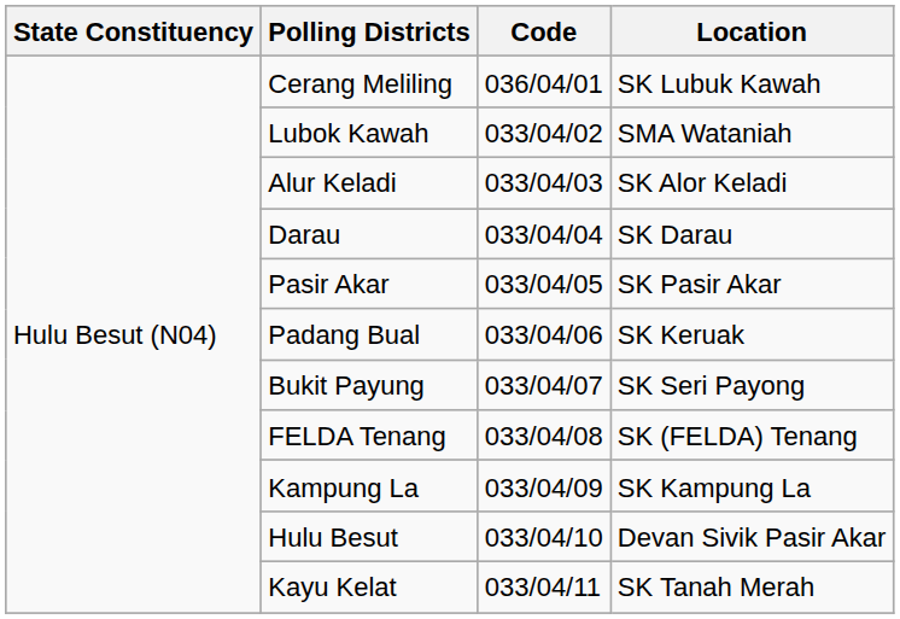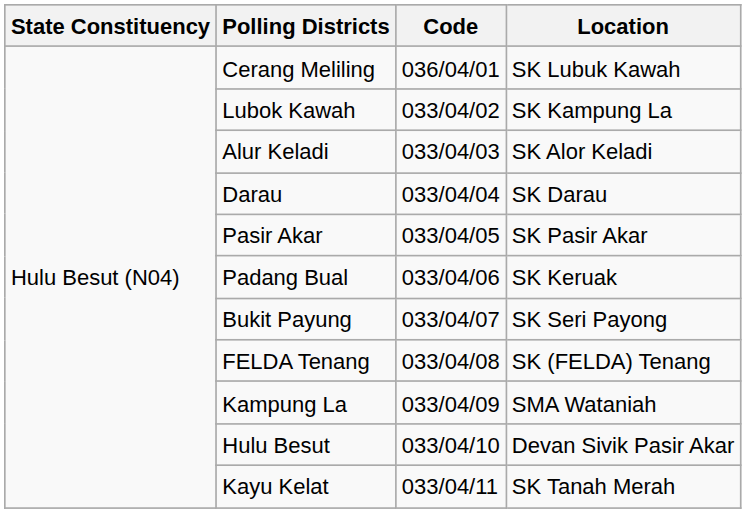 <table class="wikitable sortable mw-collapsible">
 <tr>
 <th><small>State Constituency</small></th>
 <th><small>Polling Districts</small></th>
 <th><small>Code</small></th>
 <th><small>Location</small></th>
 </tr>
 <tr>
 <td rowspan="11"><small>Hulu Besut (N04)</small></td>
 <td><small>Cerang Meliling</small></td>
 <td><small>036/04/01</small></td>
 <td><small>SK Lubuk Kawah</small></td>
 </tr>
 <tr>
 <td><small>Lubok Kawah</small></td>
 <td><small>033/04/02</small></td>
-<td><small>SMA Wataniah</small></td>
+<td><small>SK Kampung La</small></td>
 </tr>
 <tr>
 <td><small>Alur Keladi</small></td>
 <td><small>033/04/03</small></td>
 <td><small>SK Alor Keladi</small></td>
 </tr>
 <tr>
 <td><small>Darau</small></td>
 <td><small>033/04/04</small></td>
 <td><small>SK Darau</small></td>
 </tr>
 <tr>
 <td><small>Pasir Akar</small></td>
 <td><small>033/04/05</small></td>
 <td><small>SK Pasir Akar</small></td>
 </tr>
 <tr>
 <td><small>Padang Bual</small></td>
 <td><small>033/04/06</small></td>
 <td><small>SK Keruak</small></td>
 </tr>
 <tr>
 <td><small>Bukit Payung</small></td>
 <td><small>033/04/07</small></td>
 <td><small>SK Seri Payong</small></td>
 </tr>
 <tr>
 <td><small>FELDA Tenang</small></td>
 <td><small>033/04/08</small></td>
 <td><small>SK (FELDA) Tenang</small></td>
 </tr>
 <tr>
 <td><small>Kampung La</small></td>
 <td><small>033/04/09</small></td>
-<td><small>SK Kampung La</small></td>
+<td><small>SMA Wataniah</small></td>
 </tr>
 <tr>
 <td><small>Hulu Besut</small></td>
 <td><small>033/04/10</small></td>
 <td><small>Devan Sivik Pasir Akar</small></td>
 </tr>
 <tr>
 <td><small>Kayu Kelat</small></td>
 <td><small>033/04/11</small></td>
 <td><small>SK Tanah Merah</small></td>
 </tr>
 </table>
